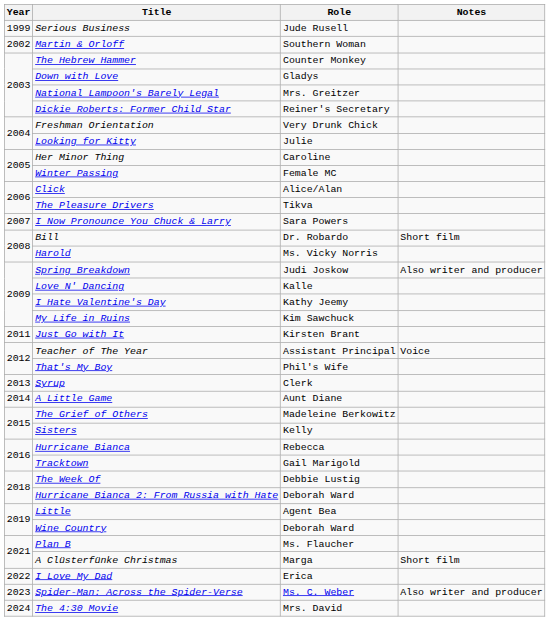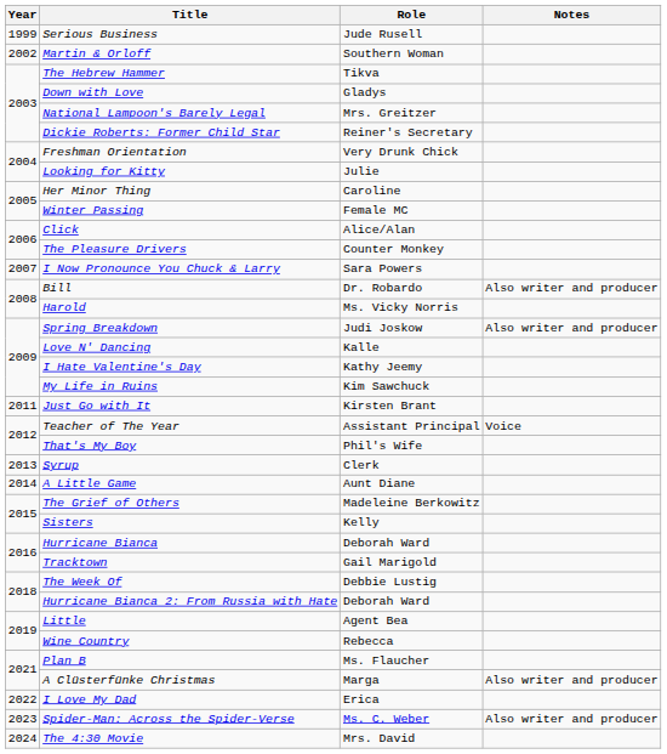 <table class="wikitable sortable">
 <tr>
 <th>Year</th>
 <th>Title</th>
 <th>Role</th>
 <th>Notes</th>
 </tr>
 <tr>
 <td>1999</td>
 <td><em>Serious Business</em></td>
 <td>Jude Rusell</td>
 <td></td>
 </tr>
 <tr>
 <td>2002</td>
 <td><em><a href='#'>Martin & Orloff</a></em></td>
 <td>Southern Woman</td>
 <td></td>
 </tr>
 <tr>
 <td rowspan="4">2003</td>
 <td><em><a href='#'>The Hebrew Hammer</a></em></td>
-<td>Counter Monkey</td>
+<td>Tikva</td>
 <td></td>
 </tr>
 <tr>
 <td><em><a href='#'>Down with Love</a></em></td>
 <td>Gladys</td>
 <td></td>
 </tr>
 <tr>
 <td><em><a href='#'>National Lampoon's Barely Legal</a></em></td>
 <td>Mrs. Greitzer</td>
 <td></td>
 </tr>
 <tr>
 <td><em><a href='#'>Dickie Roberts: Former Child Star</a></em></td>
 <td>Reiner's Secretary</td>
 <td></td>
 </tr>
 <tr>
 <td rowspan="2">2004</td>
 <td><em>Freshman Orientation</em></td>
 <td>Very Drunk Chick</td>
 <td></td>
 </tr>
 <tr>
 <td><em><a href='#'>Looking for Kitty</a></em></td>
 <td>Julie</td>
 <td></td>
 </tr>
 <tr>
 <td rowspan="2">2005</td>
 <td><em>Her Minor Thing</em></td>
 <td>Caroline</td>
 <td></td>
 </tr>
 <tr>
 <td><em><a href='#'>Winter Passing</a></em></td>
 <td>Female MC</td>
 <td></td>
 </tr>
 <tr>
 <td rowspan="2">2006</td>
 <td><em><a href='#'>Click</a></em></td>
 <td>Alice/Alan</td>
 <td></td>
 </tr>
 <tr>
 <td><em><a href='#'>The Pleasure Drivers</a></em></td>
-<td>Tikva</td>
+<td>Counter Monkey</td>
 <td></td>
 </tr>
 <tr>
 <td>2007</td>
 <td><em><a href='#'>I Now Pronounce You Chuck & Larry</a></em></td>
 <td>Sara Powers</td>
 <td></td>
 </tr>
 <tr>
 <td rowspan="2">2008</td>
 <td><em>Bill</em></td>
 <td>Dr. Robardo</td>
-<td>Short film</td>
+<td>Also writer and producer</td>
 </tr>
 <tr>
 <td><em><a href='#'>Harold</a></em></td>
 <td>Ms. Vicky Norris</td>
 <td></td>
 </tr>
 <tr>
 <td rowspan="4">2009</td>
 <td><em><a href='#'>Spring Breakdown</a></em></td>
 <td>Judi Joskow</td>
 <td>Also writer and producer</td>
 </tr>
 <tr>
 <td><em><a href='#'>Love N' Dancing</a></em></td>
 <td>Kalle</td>
 <td></td>
 </tr>
 <tr>
 <td><em><a href='#'>I Hate Valentine's Day</a></em></td>
 <td>Kathy Jeemy</td>
 <td></td>
 </tr>
 <tr>
 <td><em><a href='#'>My Life in Ruins</a></em></td>
 <td>Kim Sawchuck</td>
 <td></td>
 </tr>
 <tr>
 <td>2011</td>
 <td><em><a href='#'>Just Go with It</a></em></td>
 <td>Kirsten Brant</td>
 <td></td>
 </tr>
 <tr>
 <td rowspan="2">2012</td>
 <td><em>Teacher of The Year</em></td>
 <td>Assistant Principal</td>
 <td>Voice</td>
 </tr>
 <tr>
 <td><em><a href='#'>That's My Boy</a></em></td>
 <td>Phil's Wife</td>
 <td></td>
 </tr>
 <tr>
 <td>2013</td>
 <td><em><a href='#'>Syrup</a></em></td>
 <td>Clerk</td>
 <td></td>
 </tr>
 <tr>
 <td>2014</td>
 <td><em><a href='#'>A Little Game</a></em></td>
 <td>Aunt Diane</td>
 <td></td>
 </tr>
 <tr>
 <td rowspan="2">2015</td>
 <td><em><a href='#'>The Grief of Others</a></em></td>
 <td>Madeleine Berkowitz</td>
 <td></td>
 </tr>
 <tr>
 <td><em><a href='#'>Sisters</a></em></td>
 <td>Kelly</td>
 <td></td>
 </tr>
 <tr>
 <td rowspan="2">2016</td>
 <td><em><a href='#'>Hurricane Bianca</a></em></td>
-<td>Rebecca</td>
+<td>Deborah Ward</td>
 <td></td>
 </tr>
 <tr>
 <td><em><a href='#'>Tracktown</a></em></td>
 <td>Gail Marigold</td>
 <td></td>
 </tr>
 <tr>
 <td rowspan="2">2018</td>
 <td><em><a href='#'>The Week Of</a></em></td>
 <td>Debbie Lustig</td>
 <td></td>
 </tr>
 <tr>
 <td><em><a href='#'>Hurricane Bianca 2: From Russia with Hate</a></em></td>
 <td>Deborah Ward</td>
 <td></td>
 </tr>
 <tr>
 <td rowspan="2">2019</td>
 <td><em><a href='#'>Little</a></em></td>
 <td>Agent Bea</td>
 <td></td>
 </tr>
 <tr>
 <td><em><a href='#'>Wine Country</a></em></td>
-<td>Deborah Ward</td>
+<td>Rebecca</td>
 <td></td>
 </tr>
 <tr>
 <td rowspan="2">2021</td>
 <td><em><a href='#'>Plan B</a></em></td>
 <td>Ms. Flaucher</td>
 <td></td>
 </tr>
 <tr>
 <td><em>A Clüsterfünke Christmas</em></td>
 <td>Marga</td>
-<td>Short film</td>
+<td>Also writer and producer</td>
 </tr>
 <tr>
 <td>2022</td>
 <td><em><a href='#'>I Love My Dad</a></em></td>
 <td>Erica</td>
 <td></td>
 </tr>
 <tr>
 <td>2023</td>
 <td><em><a href='#'>Spider-Man: Across the Spider-Verse</a></em></td>
 <td><a href='#'>Ms. C. Weber</a></td>
 <td>Also writer and producer</td>
 </tr>
 <tr>
 <td>2024</td>
 <td><em><a href='#'>The 4:30 Movie</a></em></td>
 <td>Mrs. David</td>
 <td></td>
 </tr>
 </table>
